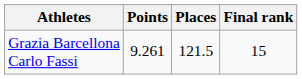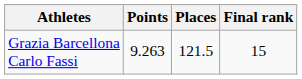 <table class="wikitable" border="1" style="font-size:90%">
 <tr>
 <th>Athletes</th>
 <th>Points</th>
 <th>Places</th>
 <th>Final rank</th>
 </tr>
 <tr align=center>
 <td align=left><a href='#'>Grazia Barcellona</a><br><a href='#'>Carlo Fassi</a></td>
-<td>9.261</td>
+<td>9.263</td>
 <td>121.5</td>
 <td>15</td>
 </tr>
 </table>
